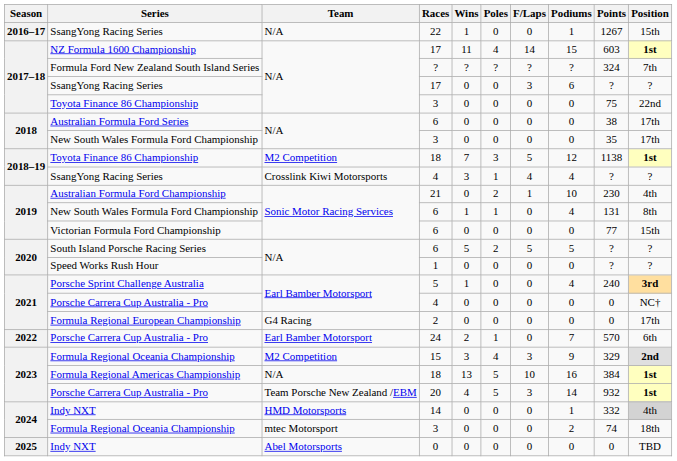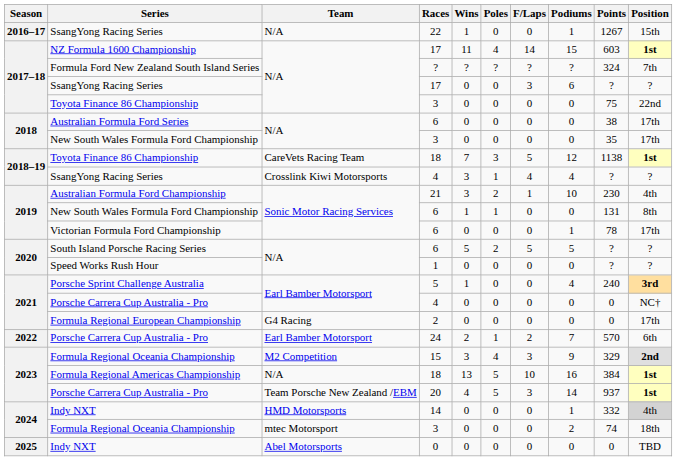 <table class="wikitable" style="font-size: 90%; text-align:center">
 <tr>
 <th>Season</th>
 <th>Series</th>
 <th>Team</th>
 <th>Races</th>
 <th>Wins</th>
 <th>Poles</th>
 <th>F/Laps</th>
 <th>Podiums</th>
 <th>Points</th>
 <th>Position</th>
 </tr>
 <tr>
 <th>2016–17</th>
 <td align=left>SsangYong Racing Series</td>
 <td align=left>N/A</td>
 <td>22</td>
 <td>1</td>
 <td>0</td>
 <td>0</td>
 <td>1</td>
 <td>1267</td>
 <td>15th</td>
 </tr>
 <tr>
 <th rowspan=4 nowrap>2017–18</th>
 <td align=left><a href='#'>NZ Formula 1600 Championship</a></td>
 <td rowspan=4 align=left>N/A</td>
 <td>17</td>
 <td>11</td>
 <td>4</td>
 <td>14</td>
 <td>15</td>
 <td>603</td>
 <td style="background:#FFFFBF;"><strong>1st</strong></td>
 </tr>
 <tr>
 <td align=left nowrap>Formula Ford New Zealand South Island Series</td>
 <td>?</td>
 <td>?</td>
 <td>?</td>
 <td>?</td>
 <td>?</td>
 <td>324</td>
 <td>7th</td>
 </tr>
 <tr>
 <td align=left>SsangYong Racing Series</td>
 <td>17</td>
 <td>0</td>
 <td>0</td>
 <td>3</td>
 <td>6</td>
 <td>?</td>
 <td>?</td>
 </tr>
 <tr>
 <td align=left><a href='#'>Toyota Finance 86 Championship</a></td>
 <td>3</td>
 <td>0</td>
 <td>0</td>
 <td>0</td>
 <td>0</td>
 <td>75</td>
 <td>22nd</td>
 </tr>
 <tr>
 <th rowspan=2>2018</th>
 <td align=left><a href='#'>Australian Formula Ford Series</a></td>
 <td rowspan=2 align=left>N/A</td>
 <td>6</td>
 <td>0</td>
 <td>0</td>
 <td>0</td>
 <td>0</td>
 <td>38</td>
 <td>17th</td>
 </tr>
 <tr>
 <td align=left>New South Wales Formula Ford Championship</td>
 <td>3</td>
 <td>0</td>
 <td>0</td>
 <td>0</td>
 <td>0</td>
 <td>35</td>
 <td>17th</td>
 </tr>
 <tr>
 <th rowspan=2>2018–19</th>
 <td align=left><a href='#'>Toyota Finance 86 Championship</a></td>
-<td align=left><a href='#'>M2 Competition</a></td>
+<td align=left>CareVets Racing Team</td>
 <td>18</td>
 <td>7</td>
 <td>3</td>
 <td>5</td>
 <td>12</td>
 <td>1138</td>
 <td style="background:#FFFFBF;"><strong>1st</strong></td>
 </tr>
 <tr>
 <td align=left>SsangYong Racing Series</td>
 <td align=left>Crosslink Kiwi Motorsports</td>
 <td>4</td>
 <td>3</td>
 <td>1</td>
 <td>4</td>
 <td>4</td>
 <td>?</td>
 <td>?</td>
 </tr>
 <tr>
 <th rowspan=3>2019</th>
 <td align=left><a href='#'>Australian Formula Ford Championship</a></td>
 <td rowspan=3 align=left><a href='#'>Sonic Motor Racing Services</a></td>
 <td>21</td>
-<td>0</td>
+<td>3</td>
 <td>2</td>
 <td>1</td>
 <td>10</td>
 <td>230</td>
 <td>4th</td>
 </tr>
 <tr>
 <td align=left>New South Wales Formula Ford Championship</td>
 <td>6</td>
 <td>1</td>
 <td>1</td>
 <td>0</td>
-<td>4</td>
+<td>0</td>
 <td>131</td>
 <td>8th</td>
 </tr>
 <tr>
 <td align=left>Victorian Formula Ford Championship</td>
 <td>6</td>
 <td>0</td>
 <td>0</td>
 <td>0</td>
-<td>0</td>
-<td>77</td>
-<td>15th</td>
+<td>1</td>
+<td>78</td>
+<td>17th</td>
 </tr>
 <tr>
 <th rowspan=2>2020</th>
 <td align=left>South Island Porsche Racing Series</td>
 <td rowspan=2 align=left>N/A</td>
 <td>6</td>
 <td>5</td>
 <td>2</td>
 <td>5</td>
 <td>5</td>
 <td>?</td>
 <td>?</td>
 </tr>
 <tr>
 <td align=left>Speed Works Rush Hour</td>
 <td>1</td>
 <td>0</td>
 <td>0</td>
 <td>0</td>
 <td>0</td>
 <td>?</td>
 <td>?</td>
 </tr>
 <tr>
 <th rowspan=3>2021</th>
 <td align=left><a href='#'>Porsche Sprint Challenge Australia</a></td>
 <td rowspan=2 align=left><a href='#'>Earl Bamber Motorsport</a></td>
 <td>5</td>
 <td>1</td>
 <td>0</td>
 <td>0</td>
 <td>4</td>
 <td>240</td>
 <td style="background:#FFDF9F;"><strong>3rd</strong></td>
 </tr>
 <tr>
 <td align=left><a href='#'>Porsche Carrera Cup Australia - Pro</a></td>
 <td>4</td>
 <td>0</td>
 <td>0</td>
 <td>0</td>
 <td>0</td>
 <td>0</td>
 <td>NC†</td>
 </tr>
 <tr>
 <td align=left><a href='#'>Formula Regional European Championship</a></td>
 <td align=left>G4 Racing</td>
 <td>2</td>
 <td>0</td>
 <td>0</td>
 <td>0</td>
 <td>0</td>
 <td>0</td>
 <td>17th</td>
 </tr>
 <tr>
 <th>2022</th>
 <td align=left><a href='#'>Porsche Carrera Cup Australia - Pro</a></td>
 <td align=left><a href='#'>Earl Bamber Motorsport</a></td>
 <td>24</td>
 <td>2</td>
 <td>1</td>
-<td>0</td>
+<td>2</td>
 <td>7</td>
 <td>570</td>
 <td>6th</td>
 </tr>
 <tr>
 <th rowspan="3">2023</th>
 <td align=left><a href='#'>Formula Regional Oceania Championship</a></td>
 <td align=left><a href='#'>M2 Competition</a></td>
 <td>15</td>
 <td>3</td>
 <td>4</td>
 <td>3</td>
 <td>9</td>
 <td>329</td>
 <td style="background:#DFDFDF;"><strong>2nd</strong></td>
 </tr>
 <tr>
 <td align=left><a href='#'>Formula Regional Americas Championship</a></td>
 <td align=left>N/A</td>
 <td>18</td>
 <td>13</td>
 <td>5</td>
 <td>10</td>
 <td>16</td>
 <td>384</td>
 <td style="background:#FFFFBF;"><strong>1st</strong></td>
 </tr>
 <tr>
 <td align=left><a href='#'>Porsche Carrera Cup Australia - Pro</a></td>
 <td align=left>Team Porsche New Zealand /<a href='#'>EBM</a></td>
 <td>20</td>
 <td>4</td>
 <td>5</td>
 <td>3</td>
 <td>14</td>
-<td>932</td>
+<td>937</td>
 <td style="background:#FFFFBF;"><strong>1st</strong></td>
 </tr>
 <tr>
 <th rowspan="2">2024</th>
 <td align=left><a href='#'>Indy NXT</a></td>
 <td align=left><a href='#'>HMD Motorsports</a></td>
 <td>14</td>
 <td>0</td>
 <td>0</td>
 <td>0</td>
 <td>1</td>
 <td>332</td>
 <td style="background: lightgrey;">4th</td>
 </tr>
 <tr>
 <td align=left><a href='#'>Formula Regional Oceania Championship</a></td>
 <td align=left>mtec Motorsport</td>
 <td>3</td>
 <td>0</td>
 <td>0</td>
 <td>0</td>
 <td>2</td>
 <td>74</td>
 <td>18th</td>
 </tr>
 <tr>
 <th>2025</th>
 <td align=left><a href='#'>Indy NXT</a></td>
 <td align=left><a href='#'>Abel Motorsports</a></td>
 <td>0</td>
 <td>0</td>
 <td>0</td>
 <td>0</td>
 <td>0</td>
 <td>0</td>
 <td>TBD</td>
 </tr>
 </table>
